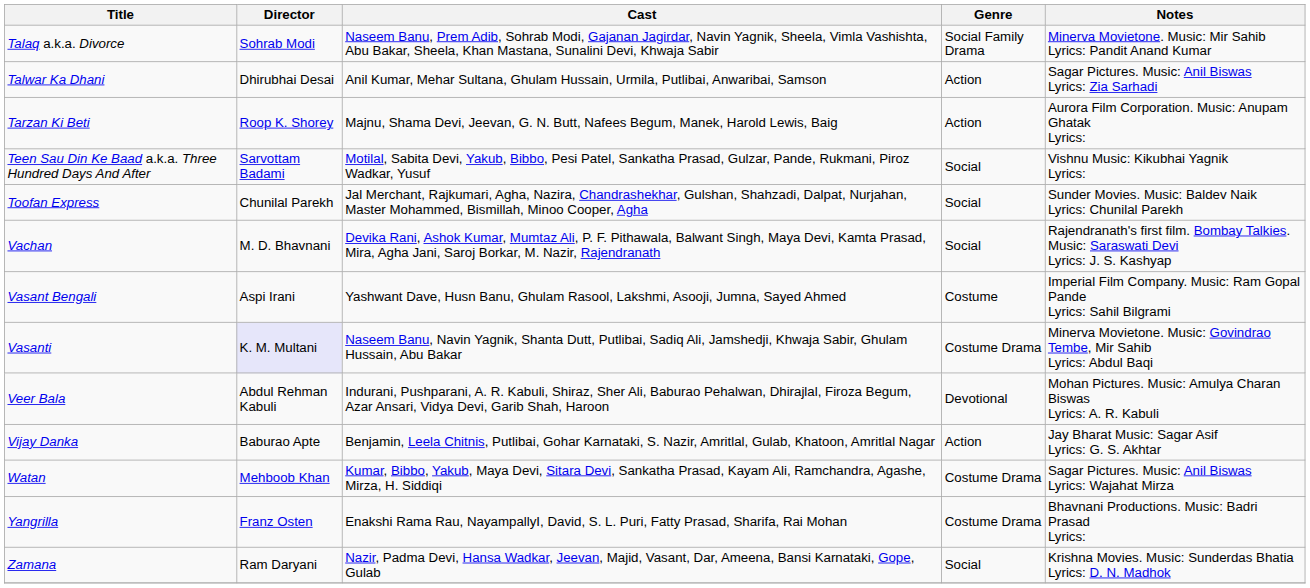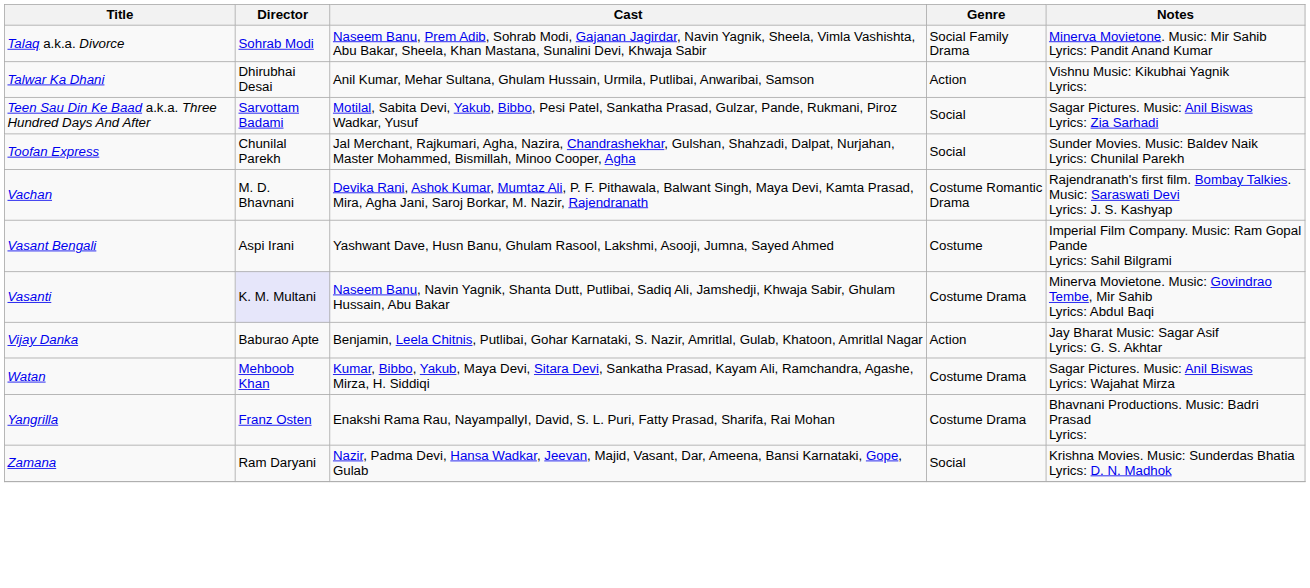 <table class="wikitable">
 <tr>
 <th>Title</th>
 <th>Director</th>
 <th>Cast</th>
 <th>Genre</th>
 <th>Notes</th>
 </tr>
 <tr>
 <td><em><a href='#'>Talaq</a></em> a.k.a. <em>Divorce</em></td>
 <td><a href='#'>Sohrab Modi</a></td>
 <td><a href='#'>Naseem Banu</a>, <a href='#'>Prem Adib</a>, Sohrab Modi, <a href='#'>Gajanan Jagirdar</a>,  Navin Yagnik, Sheela, Vimla Vashishta, Abu Bakar, Sheela, Khan Mastana, Sunalini Devi, Khwaja Sabir</td>
 <td>Social Family Drama</td>
 <td><a href='#'>Minerva Movietone</a>. Music: Mir Sahib<br>Lyrics: Pandit Anand Kumar</td>
 </tr>
 <tr>
 <td><em><a href='#'>Talwar Ka Dhani</a></em></td>
 <td>Dhirubhai Desai</td>
 <td>Anil Kumar, Mehar Sultana, Ghulam Hussain, Urmila, Putlibai, Anwaribai, Samson</td>
 <td>Action</td>
-<td>Sagar Pictures. Music: <a href='#'>Anil Biswas</a><br>Lyrics: <a href='#'>Zia Sarhadi</a></td>
-</tr>
-<tr>
-<td><em><a href='#'>Tarzan Ki Beti</a></em></td>
-<td><a href='#'>Roop K. Shorey</a></td>
-<td>Majnu, Shama Devi, Jeevan, G. N. Butt, Nafees Begum, Manek, Harold Lewis, Baig</td>
-<td>Action</td>
-<td>Aurora Film Corporation. Music: Anupam Ghatak<br>Lyrics:</td>
+<td>Vishnu Music: Kikubhai Yagnik<br>Lyrics:</td>
 </tr>
 <tr>
 <td><em><a href='#'>Teen Sau Din Ke Baad</a></em> a.k.a. <em>Three Hundred Days And After</em></td>
 <td><a href='#'>Sarvottam Badami</a></td>
 <td><a href='#'>Motilal</a>, Sabita Devi, <a href='#'>Yakub</a>, <a href='#'>Bibbo</a>, Pesi Patel, Sankatha Prasad, Gulzar, Pande, Rukmani, Piroz Wadkar, Yusuf</td>
 <td>Social</td>
-<td>Vishnu Music: Kikubhai Yagnik<br>Lyrics:</td>
+<td>Sagar Pictures. Music: <a href='#'>Anil Biswas</a><br>Lyrics: <a href='#'>Zia Sarhadi</a></td>
 </tr>
 <tr>
 <td><em><a href='#'>Toofan Express</a></em></td>
 <td>Chunilal Parekh</td>
 <td>Jal Merchant, Rajkumari, Agha, Nazira, <a href='#'>Chandrashekhar</a>, Gulshan, Shahzadi, Dalpat, Nurjahan, Master Mohammed, Bismillah, Minoo Cooper, <a href='#'>Agha</a></td>
 <td>Social</td>
 <td>Sunder Movies. Music: Baldev Naik<br>Lyrics: Chunilal Parekh</td>
 </tr>
 <tr>
 <td><em><a href='#'>Vachan</a></em></td>
 <td>M. D. Bhavnani</td>
 <td><a href='#'>Devika Rani</a>, <a href='#'>Ashok Kumar</a>, <a href='#'>Mumtaz Ali</a>, P. F. Pithawala, Balwant Singh, Maya Devi, Kamta Prasad, Mira, Agha Jani, Saroj Borkar, M. Nazir, <a href='#'>Rajendranath</a></td>
-<td>Social</td>
+<td>Costume Romantic Drama</td>
 <td>Rajendranath's first film. <a href='#'>Bombay Talkies</a>. Music: <a href='#'>Saraswati Devi</a><br>Lyrics: J. S. Kashyap</td>
 </tr>
 <tr>
 <td><em><a href='#'>Vasant Bengali</a></em></td>
 <td>Aspi Irani</td>
 <td>Yashwant Dave, Husn Banu, Ghulam Rasool, Lakshmi, Asooji, Jumna, Sayed Ahmed</td>
 <td>Costume</td>
 <td>Imperial Film Company. Music: Ram Gopal Pande<br>Lyrics: Sahil Bilgrami</td>
 </tr>
 <tr>
 <td><em><a href='#'>Vasanti</a></em></td>
 <td style="background: lavender;">K. M. Multani</td>
 <td><a href='#'>Naseem Banu</a>, Navin Yagnik, Shanta Dutt, Putlibai,  Sadiq Ali, Jamshedji, Khwaja Sabir, Ghulam Hussain, Abu Bakar</td>
 <td>Costume Drama</td>
 <td>Minerva Movietone. Music: <a href='#'>Govindrao Tembe</a>, Mir Sahib<br>Lyrics: Abdul Baqi</td>
-</tr>
-<tr>
-<td><em><a href='#'>Veer Bala</a></em></td>
-<td>Abdul Rehman Kabuli</td>
-<td>Indurani, Pushparani, A. R. Kabuli, Shiraz, Sher Ali, Baburao Pehalwan, Dhirajlal, Firoza Begum, Azar Ansari, Vidya Devi, Garib Shah, Haroon</td>
-<td>Devotional</td>
-<td>Mohan Pictures. Music: Amulya Charan Biswas<br>Lyrics: A. R. Kabuli</td>
 </tr>
 <tr>
 <td><em><a href='#'>Vijay Danka</a></em></td>
 <td>Baburao Apte</td>
 <td>Benjamin, <a href='#'>Leela Chitnis</a>, Putlibai, Gohar Karnataki, S. Nazir, Amritlal, Gulab, Khatoon, Amritlal Nagar</td>
 <td>Action</td>
 <td>Jay Bharat  Music: Sagar Asif<br>Lyrics: G. S. Akhtar</td>
 </tr>
 <tr>
 <td><em><a href='#'>Watan</a></em></td>
 <td><a href='#'>Mehboob Khan</a></td>
 <td><a href='#'>Kumar</a>, <a href='#'>Bibbo</a>, <a href='#'>Yakub</a>, Maya Devi, <a href='#'>Sitara Devi</a>, Sankatha Prasad, Kayam Ali, Ramchandra, Agashe, Mirza, H. Siddiqi</td>
 <td>Costume Drama</td>
 <td>Sagar Pictures. Music: <a href='#'>Anil Biswas</a><br>Lyrics: Wajahat Mirza</td>
 </tr>
 <tr>
 <td><em><a href='#'>Yangrilla</a></em></td>
 <td><a href='#'>Franz Osten</a></td>
 <td>Enakshi Rama Rau,  NayampallyI,  David,  S. L. Puri, Fatty Prasad, Sharifa, Rai Mohan</td>
 <td>Costume Drama</td>
 <td>Bhavnani Productions.  Music: Badri Prasad<br>Lyrics:</td>
 </tr>
 <tr>
 <td><em><a href='#'>Zamana</a></em></td>
 <td>Ram Daryani</td>
 <td><a href='#'>Nazir</a>, Padma Devi, <a href='#'>Hansa Wadkar</a>, <a href='#'>Jeevan</a>, Majid, Vasant, Dar, Ameena, Bansi Karnataki,  <a href='#'>Gope</a>, Gulab</td>
 <td>Social</td>
 <td>Krishna Movies. Music: Sunderdas Bhatia<br>Lyrics: <a href='#'>D. N. Madhok</a></td>
 </tr>
 <tr>
 </tr>
 </table>
